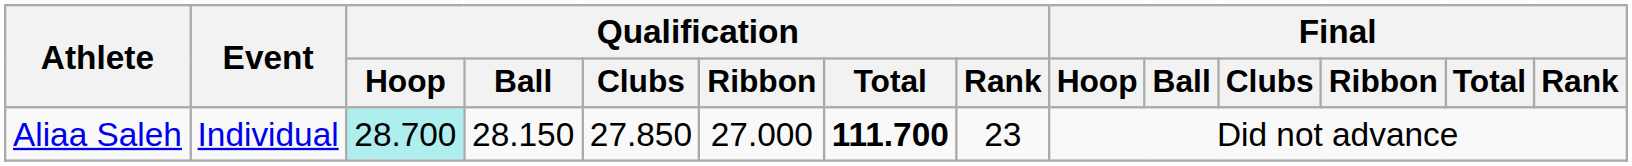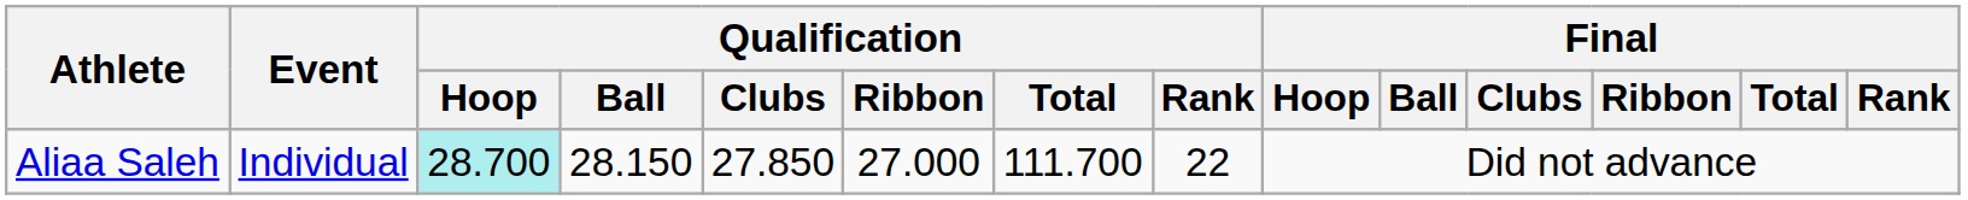 <table class=wikitable style="font-size:90%">
 <tr>
 <th rowspan=2>Athlete</th>
 <th rowspan=2>Event</th>
 <th colspan=6>Qualification</th>
 <th colspan=6>Final</th>
 </tr>
 <tr style="font-size:95%">
 <th>Hoop</th>
 <th>Ball</th>
 <th>Clubs</th>
 <th>Ribbon</th>
 <th>Total</th>
 <th>Rank</th>
 <th>Hoop</th>
 <th>Ball</th>
 <th>Clubs</th>
 <th>Ribbon</th>
 <th>Total</th>
 <th>Rank</th>
 </tr>
 <tr align=center>
 <td align=left><a href='#'>Aliaa Saleh</a></td>
 <td align=left><a href='#'>Individual</a></td>
 <td style="background: paleturquoise;">28.700</td>
 <td>28.150</td>
 <td>27.850</td>
 <td>27.000</td>
-<td><strong>111.700</strong></td>
-<td>23</td>
+<td>111.700</td>
+<td>22</td>
 <td colspan="6">Did not advance</td>
 </tr>
 </table>
